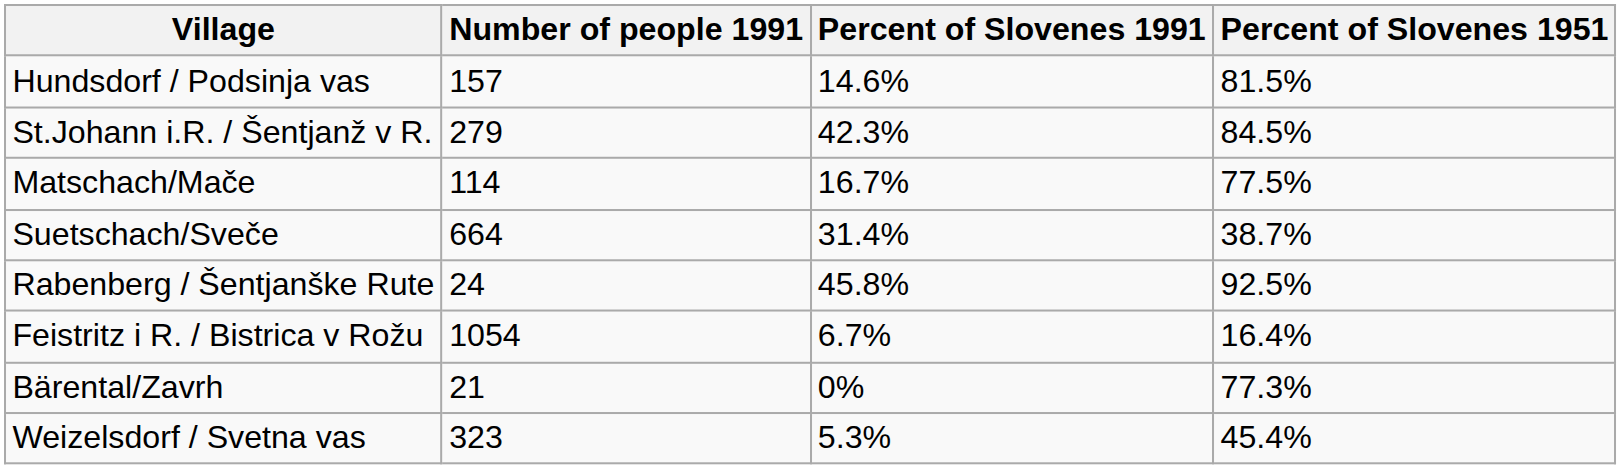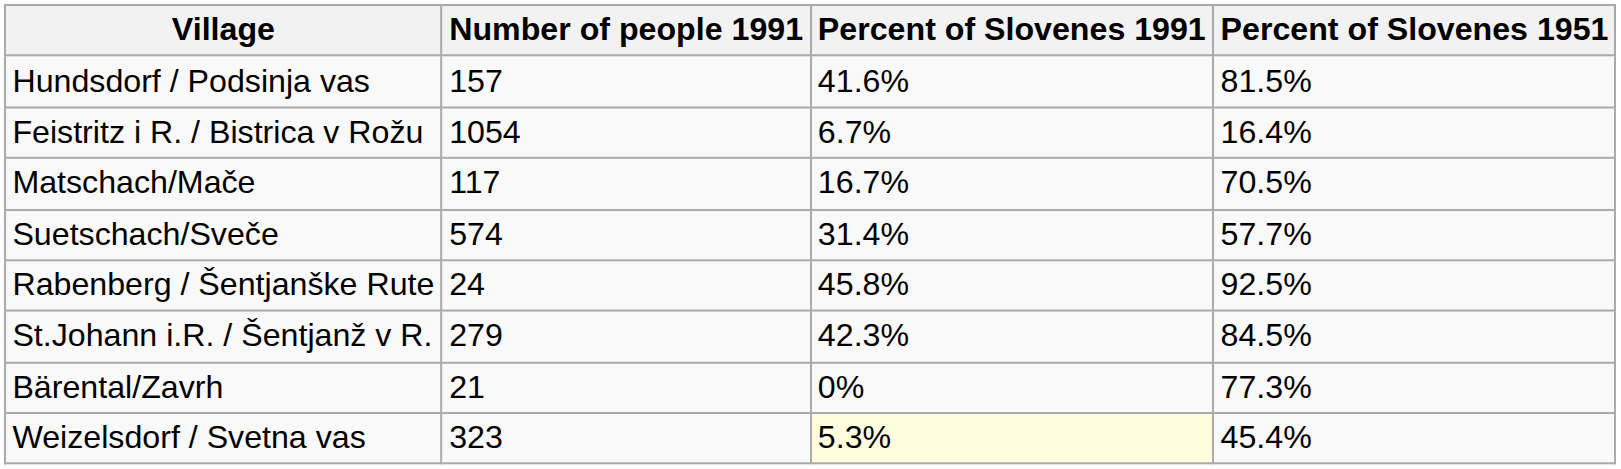 <table class="wikitable">
 <tr>
 <th>Village</th>
 <th>Number of people 1991</th>
 <th>Percent of Slovenes 1991</th>
 <th>Percent of Slovenes  1951</th>
 </tr>
 <tr>
 <td>Hundsdorf / Podsinja vas</td>
 <td>157</td>
-<td>14.6%</td>
+<td>41.6%</td>
 <td>81.5%</td>
 </tr>
 <tr>
-<td>St.Johann i.R. / Šentjanž v R.</td>
-<td>279</td>
-<td>42.3%</td>
-<td>84.5%</td>
+<td>Feistritz i R. / Bistrica v Rožu</td>
+<td>1054</td>
+<td>6.7%</td>
+<td>16.4%</td>
 </tr>
 <tr>
 <td>Matschach/Mače</td>
-<td>114</td>
+<td>117</td>
 <td>16.7%</td>
-<td>77.5%</td>
+<td>70.5%</td>
 </tr>
 <tr>
 <td>Suetschach/Sveče</td>
-<td>664</td>
+<td>574</td>
 <td>31.4%</td>
-<td>38.7%</td>
+<td>57.7%</td>
 </tr>
 <tr>
 <td>Rabenberg / Šentjanške Rute</td>
 <td>24</td>
 <td>45.8%</td>
 <td>92.5%</td>
 </tr>
 <tr>
-<td>Feistritz i R. / Bistrica v Rožu</td>
-<td>1054</td>
-<td>6.7%</td>
-<td>16.4%</td>
+<td>St.Johann i.R. / Šentjanž v R.</td>
+<td>279</td>
+<td>42.3%</td>
+<td>84.5%</td>
 </tr>
 <tr>
 <td>Bärental/Zavrh</td>
 <td>21</td>
 <td>0%</td>
 <td>77.3%</td>
 </tr>
 <tr>
 <td>Weizelsdorf / Svetna vas</td>
 <td>323</td>
-<td>5.3%</td>
+<td style="background: lightyellow;">5.3%</td>
 <td>45.4%</td>
 </tr>
 </table>
